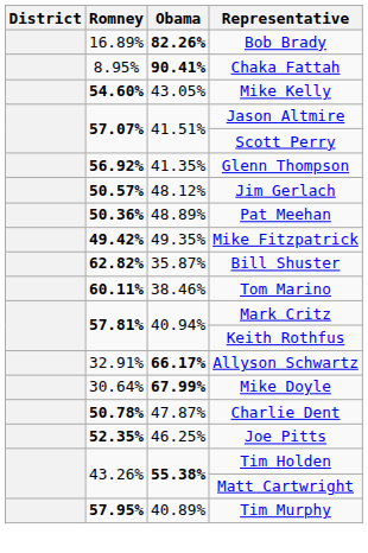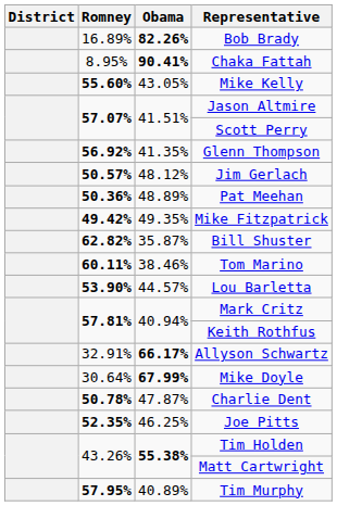 <table class=wikitable>
 <tr>
 <th>District</th>
 <th>Romney</th>
 <th>Obama</th>
 <th>Representative</th>
 </tr>
 <tr align=center>
 <th></th>
 <td>16.89%</td>
 <td><strong>82.26%</strong></td>
 <td><a href='#'>Bob Brady</a></td>
 </tr>
 <tr align=center>
 <th></th>
 <td>8.95%</td>
 <td><strong>90.41%</strong></td>
 <td><a href='#'>Chaka Fattah</a></td>
 </tr>
 <tr align=center>
 <th></th>
-<td><strong>54.60%</strong></td>
+<td><strong>55.60%</strong></td>
 <td>43.05%</td>
 <td><a href='#'>Mike Kelly</a></td>
 </tr>
 <tr align=center>
 <th rowspan=2 ></th>
 <td rowspan=2><strong>57.07%</strong></td>
 <td rowspan=2>41.51%</td>
 <td><a href='#'>Jason Altmire</a></td>
 </tr>
 <tr align=center>
 <td><a href='#'>Scott Perry</a></td>
 </tr>
 <tr align=center>
 <th></th>
 <td><strong>56.92%</strong></td>
 <td>41.35%</td>
 <td><a href='#'>Glenn Thompson</a></td>
 </tr>
 <tr align=center>
 <th></th>
 <td><strong>50.57%</strong></td>
 <td>48.12%</td>
 <td><a href='#'>Jim Gerlach</a></td>
 </tr>
 <tr align=center>
 <th></th>
 <td><strong>50.36%</strong></td>
 <td>48.89%</td>
 <td><a href='#'>Pat Meehan</a></td>
 </tr>
 <tr align=center>
 <th></th>
 <td><strong>49.42%</strong></td>
 <td>49.35%</td>
 <td><a href='#'>Mike Fitzpatrick</a></td>
 </tr>
 <tr align=center>
 <th></th>
 <td><strong>62.82%</strong></td>
 <td>35.87%</td>
 <td><a href='#'>Bill Shuster</a></td>
 </tr>
 <tr align=center>
 <th></th>
 <td><strong>60.11%</strong></td>
 <td>38.46%</td>
 <td><a href='#'>Tom Marino</a></td>
+</tr>
+<tr align=center>
+<th></th>
+<td><strong>53.90%</strong></td>
+<td>44.57%</td>
+<td><a href='#'>Lou Barletta</a></td>
 </tr>
 <tr align=center>
 <th rowspan=2 ></th>
 <td rowspan=2><strong>57.81%</strong></td>
 <td rowspan=2>40.94%</td>
 <td><a href='#'>Mark Critz</a></td>
 </tr>
 <tr align=center>
 <td><a href='#'>Keith Rothfus</a></td>
 </tr>
 <tr align=center>
 <th></th>
 <td>32.91%</td>
 <td><strong>66.17%</strong></td>
 <td><a href='#'>Allyson Schwartz</a></td>
 </tr>
 <tr align=center>
 <th></th>
 <td>30.64%</td>
 <td><strong>67.99%</strong></td>
 <td><a href='#'>Mike Doyle</a></td>
 </tr>
 <tr align=center>
 <th></th>
 <td><strong>50.78%</strong></td>
 <td>47.87%</td>
 <td><a href='#'>Charlie Dent</a></td>
 </tr>
 <tr align=center>
 <th></th>
 <td><strong>52.35%</strong></td>
 <td>46.25%</td>
 <td><a href='#'>Joe Pitts</a></td>
 </tr>
 <tr align=center>
 <th rowspan=2 ></th>
 <td rowspan=2>43.26%</td>
 <td rowspan=2><strong>55.38%</strong></td>
 <td><a href='#'>Tim Holden</a></td>
 </tr>
 <tr align=center>
 <td><a href='#'>Matt Cartwright</a></td>
 </tr>
 <tr align=center>
 <th></th>
 <td><strong>57.95%</strong></td>
 <td>40.89%</td>
 <td><a href='#'>Tim Murphy</a></td>
 </tr>
 </table>
